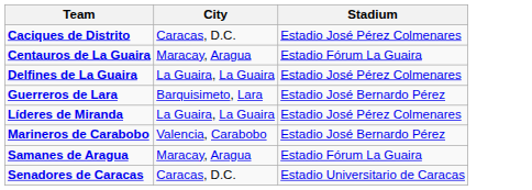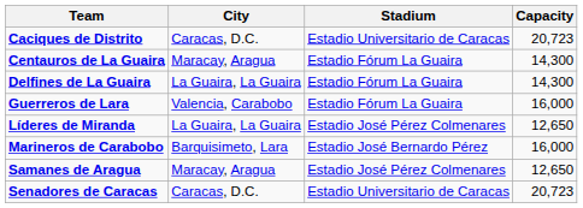 <table class="wikitable">
 <tr>
 <th>Team</th>
 <th>City</th>
 <th>Stadium</th>
+<th>Capacity</th>
 </tr>
 <tr>
 <td><strong><a href='#'>Caciques de Distrito</a></strong></td>
 <td><a href='#'>Caracas</a>, D.C.</td>
-<td><a href='#'>Estadio José Pérez Colmenares</a></td>
+<td><a href='#'>Estadio Universitario de Caracas</a></td>
+<td style="text-align:right;">20,723</td>
 </tr>
 <tr>
 <td><strong><a href='#'>Centauros de La Guaira</a></strong></td>
 <td><a href='#'>Maracay</a>, <a href='#'>Aragua</a></td>
 <td><a href='#'>Estadio Fórum La Guaira</a></td>
+<td style="text-align:right;">14,300</td>
 </tr>
 <tr>
 <td><strong><a href='#'>Delfines de La Guaira</a></strong></td>
 <td><a href='#'>La Guaira</a>, <a href='#'>La Guaira</a></td>
-<td><a href='#'>Estadio José Pérez Colmenares</a></td>
+<td><a href='#'>Estadio Fórum La Guaira</a></td>
+<td style="text-align:right;">14,300</td>
 </tr>
 <tr>
 <td><strong><a href='#'>Guerreros de Lara</a></strong></td>
-<td><a href='#'>Barquisimeto</a>, <a href='#'>Lara</a></td>
-<td><a href='#'>Estadio José Bernardo Pérez</a></td>
+<td><a href='#'>Valencia</a>, <a href='#'>Carabobo</a></td>
+<td><a href='#'>Estadio Fórum La Guaira</a></td>
+<td style="text-align:right;">16,000</td>
 </tr>
 <tr>
 <td><strong><a href='#'>Líderes de Miranda</a></strong></td>
 <td><a href='#'>La Guaira</a>, <a href='#'>La Guaira</a></td>
 <td><a href='#'>Estadio José Pérez Colmenares</a></td>
+<td style="text-align:right;">12,650</td>
 </tr>
 <tr>
 <td><strong><a href='#'>Marineros de Carabobo</a></strong></td>
-<td><a href='#'>Valencia</a>, <a href='#'>Carabobo</a></td>
+<td><a href='#'>Barquisimeto</a>, <a href='#'>Lara</a></td>
 <td><a href='#'>Estadio José Bernardo Pérez</a></td>
+<td style="text-align:right;">16,000</td>
 </tr>
 <tr>
 <td><strong><a href='#'>Samanes de Aragua</a></strong></td>
 <td><a href='#'>Maracay</a>, <a href='#'>Aragua</a></td>
-<td><a href='#'>Estadio Fórum La Guaira</a></td>
+<td><a href='#'>Estadio José Pérez Colmenares</a></td>
+<td style="text-align:right;">12,650</td>
 </tr>
 <tr>
 <td><strong><a href='#'>Senadores de Caracas</a></strong></td>
 <td><a href='#'>Caracas</a>, D.C.</td>
 <td><a href='#'>Estadio Universitario de Caracas</a></td>
+<td style="text-align:right;">20,723</td>
 </tr>
 </table>
